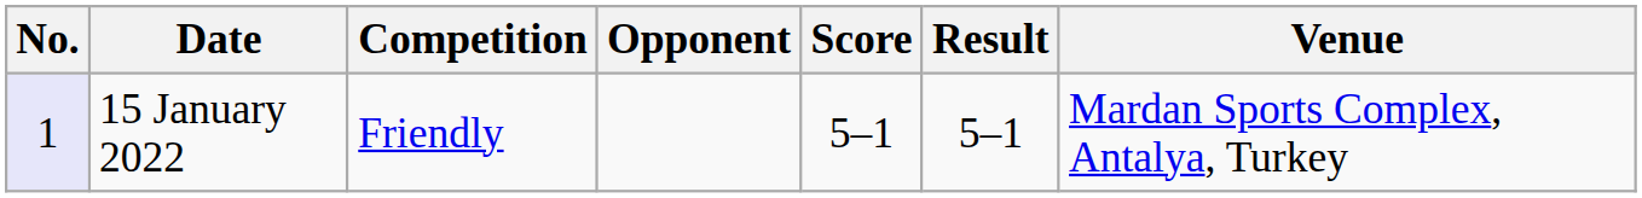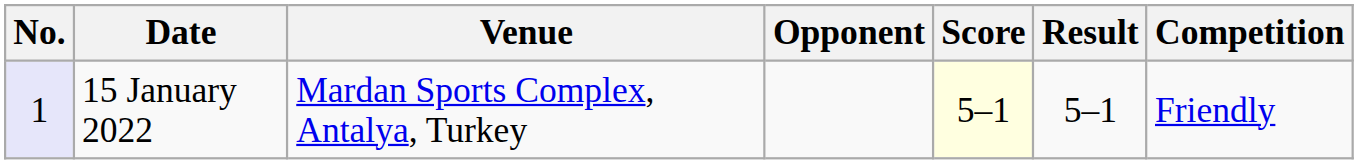 <table class="wikitable sortable">
 <tr>
 <th scope="col">No.</th>
 <th scope="col">Date</th>
-<th scope="col">Competition</th>
+<th scope="col">Venue</th>
 <th scope="col">Opponent</th>
 <th scope="col">Score</th>
 <th scope="col">Result</th>
-<th scope="col">Venue</th>
+<th scope="col">Competition</th>
 </tr>
 <tr>
 <td align="center" style="background: lavender;">1</td>
 <td>15 January 2022</td>
+<td><a href='#'>Mardan Sports Complex</a>, <a href='#'>Antalya</a>, Turkey</td>
+<td></td>
+<td align="center" style="background: lightyellow;">5–1</td>
+<td align="center">5–1</td>
 <td><a href='#'>Friendly</a></td>
-<td></td>
-<td align="center">5–1</td>
-<td align="center">5–1</td>
-<td><a href='#'>Mardan Sports Complex</a>, <a href='#'>Antalya</a>, Turkey</td>
 </tr>
 </table>
